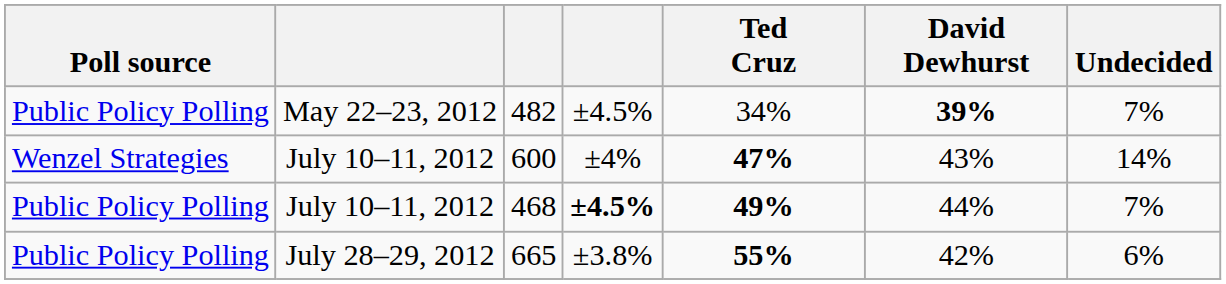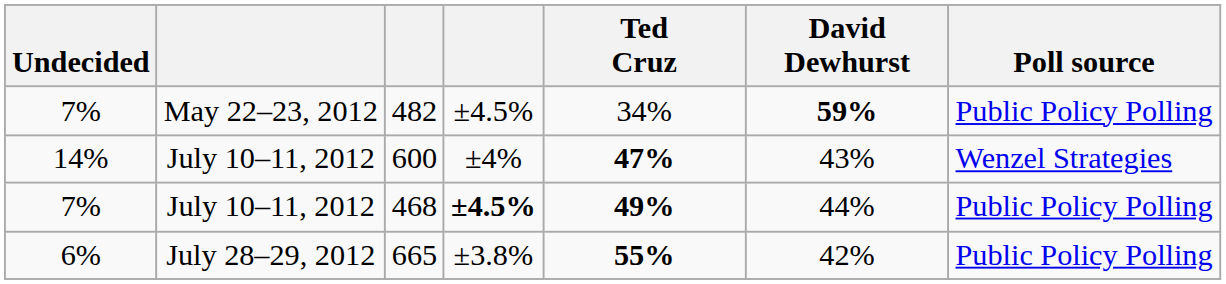 <table class="wikitable" style="text-align:center">
 <tr valign= bottom>
-<th>Poll source</th>
+<th>Undecided</th>
 <th></th>
 <th></th>
 <th></th>
 <th style="width:100px;">Ted<br>Cruz</th>
 <th style="width:100px;">David<br>Dewhurst</th>
-<th>Undecided</th>
+<th>Poll source</th>
 </tr>
 <tr>
-<td align=left><a href='#'>Public Policy Polling</a></td>
+<td>7%</td>
 <td>May 22–23, 2012</td>
 <td>482</td>
 <td>±4.5%</td>
 <td>34%</td>
-<td><strong>39%</strong></td>
-<td>7%</td>
+<td><strong>59%</strong></td>
+<td align=left><a href='#'>Public Policy Polling</a></td>
 </tr>
 <tr>
-<td align=left><a href='#'>Wenzel Strategies</a></td>
+<td>14%</td>
 <td>July 10–11, 2012</td>
 <td>600</td>
 <td>±4%</td>
 <td><strong>47%</strong></td>
 <td>43%</td>
-<td>14%</td>
+<td align=left><a href='#'>Wenzel Strategies</a></td>
 </tr>
 <tr>
-<td align=left><a href='#'>Public Policy Polling</a></td>
+<td>7%</td>
 <td>July 10–11, 2012</td>
 <td>468</td>
 <td><strong>±4.5%</strong></td>
 <td><strong>49%</strong></td>
 <td>44%</td>
-<td>7%</td>
+<td align=left><a href='#'>Public Policy Polling</a></td>
 </tr>
 <tr>
-<td align=left><a href='#'>Public Policy Polling</a></td>
+<td>6%</td>
 <td>July 28–29, 2012</td>
 <td>665</td>
 <td>±3.8%</td>
 <td><strong>55%</strong></td>
 <td>42%</td>
-<td>6%</td>
+<td align=left><a href='#'>Public Policy Polling</a></td>
 </tr>
 </table>
